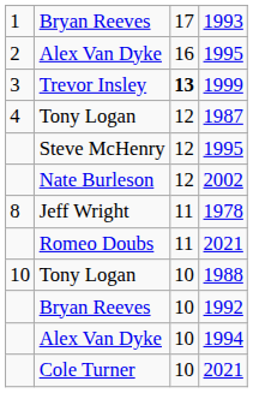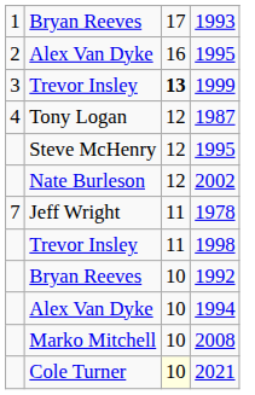 <table class="wikitable">
 <tr>
 </tr>
 <tr>
 <td>1</td>
 <td><a href='#'>Bryan Reeves</a></td>
 <td>17</td>
 <td><a href='#'>1993</a></td>
 </tr>
 <tr>
 <td>2</td>
 <td><a href='#'>Alex Van Dyke</a></td>
 <td>16</td>
 <td><a href='#'>1995</a></td>
 </tr>
 <tr>
 <td>3</td>
 <td><a href='#'>Trevor Insley</a></td>
 <td><strong>13</strong></td>
 <td><a href='#'>1999</a></td>
 </tr>
 <tr>
 <td>4</td>
 <td>Tony Logan</td>
 <td>12</td>
 <td><a href='#'>1987</a></td>
 </tr>
 <tr>
 <td></td>
 <td>Steve McHenry</td>
 <td>12</td>
 <td><a href='#'>1995</a></td>
 </tr>
 <tr>
 <td></td>
 <td><a href='#'>Nate Burleson</a></td>
 <td>12</td>
 <td><a href='#'>2002</a></td>
 </tr>
 <tr>
-<td>8</td>
+<td>7</td>
 <td>Jeff Wright</td>
 <td>11</td>
 <td><a href='#'>1978</a></td>
 </tr>
 <tr>
 <td></td>
-<td><a href='#'>Romeo Doubs</a></td>
+<td><a href='#'>Trevor Insley</a></td>
 <td>11</td>
-<td><a href='#'>2021</a></td>
-</tr>
-<tr>
-<td>10</td>
-<td>Tony Logan</td>
-<td>10</td>
-<td><a href='#'>1988</a></td>
+<td><a href='#'>1998</a></td>
 </tr>
 <tr>
 <td></td>
 <td><a href='#'>Bryan Reeves</a></td>
 <td>10</td>
 <td><a href='#'>1992</a></td>
 </tr>
 <tr>
 <td></td>
 <td><a href='#'>Alex Van Dyke</a></td>
 <td>10</td>
 <td><a href='#'>1994</a></td>
 </tr>
 <tr>
 <td></td>
+<td><a href='#'>Marko Mitchell</a></td>
+<td>10</td>
+<td><a href='#'>2008</a></td>
+</tr>
+<tr>
+<td></td>
 <td><a href='#'>Cole Turner</a></td>
-<td>10</td>
+<td style="background: lightyellow;">10</td>
 <td><a href='#'>2021</a></td>
 </tr>
 </table>
